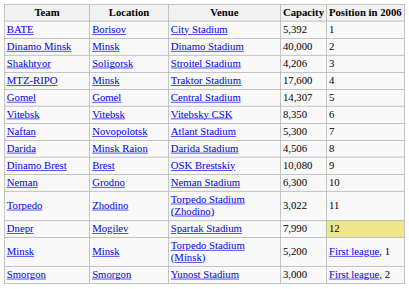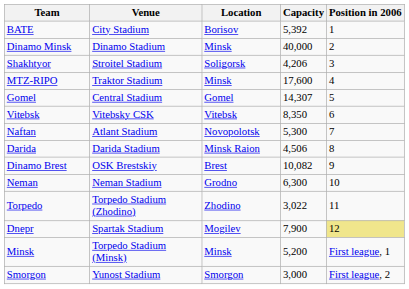 <table class="wikitable sortable" style="text-align:left">
 <tr>
 <th>Team</th>
+<th>Venue</th>
 <th>Location</th>
-<th>Venue</th>
 <th>Capacity</th>
 <th>Position in 2006</th>
 </tr>
 <tr>
 <td width=120><a href='#'>BATE</a></td>
+<td width=160><a href='#'>City Stadium</a></td>
 <td width=110><a href='#'>Borisov</a></td>
-<td width=160><a href='#'>City Stadium</a></td>
 <td>5,392</td>
 <td>1</td>
 </tr>
 <tr>
 <td><a href='#'>Dinamo Minsk</a></td>
+<td><a href='#'>Dinamo Stadium</a></td>
 <td><a href='#'>Minsk</a></td>
-<td><a href='#'>Dinamo Stadium</a></td>
 <td>40,000</td>
 <td>2</td>
 </tr>
 <tr>
 <td><a href='#'>Shakhtyor</a></td>
+<td><a href='#'>Stroitel Stadium</a></td>
 <td><a href='#'>Soligorsk</a></td>
-<td><a href='#'>Stroitel Stadium</a></td>
 <td>4,206</td>
 <td>3</td>
 </tr>
 <tr>
 <td><a href='#'>MTZ-RIPO</a></td>
+<td><a href='#'>Traktor Stadium</a></td>
 <td><a href='#'>Minsk</a></td>
-<td><a href='#'>Traktor Stadium</a></td>
 <td>17,600</td>
 <td>4</td>
 </tr>
 <tr>
 <td><a href='#'>Gomel</a></td>
+<td><a href='#'>Central Stadium</a></td>
 <td><a href='#'>Gomel</a></td>
-<td><a href='#'>Central Stadium</a></td>
 <td>14,307</td>
 <td>5</td>
 </tr>
 <tr>
 <td><a href='#'>Vitebsk</a></td>
+<td><a href='#'>Vitebsky CSK</a></td>
 <td><a href='#'>Vitebsk</a></td>
-<td><a href='#'>Vitebsky CSK</a></td>
 <td>8,350</td>
 <td>6</td>
 </tr>
 <tr>
 <td><a href='#'>Naftan</a></td>
+<td><a href='#'>Atlant Stadium</a></td>
 <td><a href='#'>Novopolotsk</a></td>
-<td><a href='#'>Atlant Stadium</a></td>
 <td>5,300</td>
 <td>7</td>
 </tr>
 <tr>
 <td><a href='#'>Darida</a></td>
+<td><a href='#'>Darida Stadium</a></td>
 <td><a href='#'>Minsk Raion</a></td>
-<td><a href='#'>Darida Stadium</a></td>
 <td>4,506</td>
 <td>8</td>
 </tr>
 <tr>
 <td><a href='#'>Dinamo Brest</a></td>
+<td><a href='#'>OSK Brestskiy</a></td>
 <td><a href='#'>Brest</a></td>
-<td><a href='#'>OSK Brestskiy</a></td>
-<td>10,080</td>
+<td>10,082</td>
 <td>9</td>
 </tr>
 <tr>
 <td><a href='#'>Neman</a></td>
+<td><a href='#'>Neman Stadium</a></td>
 <td><a href='#'>Grodno</a></td>
-<td><a href='#'>Neman Stadium</a></td>
 <td>6,300</td>
 <td>10</td>
 </tr>
 <tr>
 <td><a href='#'>Torpedo</a></td>
+<td><a href='#'>Torpedo Stadium (Zhodino)</a></td>
 <td><a href='#'>Zhodino</a></td>
-<td><a href='#'>Torpedo Stadium (Zhodino)</a></td>
 <td>3,022</td>
 <td>11</td>
 </tr>
 <tr>
 <td><a href='#'>Dnepr</a></td>
+<td><a href='#'>Spartak Stadium</a></td>
 <td><a href='#'>Mogilev</a></td>
-<td><a href='#'>Spartak Stadium</a></td>
-<td>7,990</td>
+<td>7,900</td>
 <td style="background: khaki;">12</td>
 </tr>
 <tr>
 <td><a href='#'>Minsk</a></td>
+<td><a href='#'>Torpedo Stadium (Minsk)</a></td>
 <td><a href='#'>Minsk</a></td>
-<td><a href='#'>Torpedo Stadium (Minsk)</a></td>
 <td>5,200</td>
 <td><a href='#'>First league</a>, 1</td>
 </tr>
 <tr>
 <td><a href='#'>Smorgon</a></td>
+<td><a href='#'>Yunost Stadium</a></td>
 <td><a href='#'>Smorgon</a></td>
-<td><a href='#'>Yunost Stadium</a></td>
 <td>3,000</td>
 <td><a href='#'>First league</a>, 2</td>
 </tr>
 </table>
